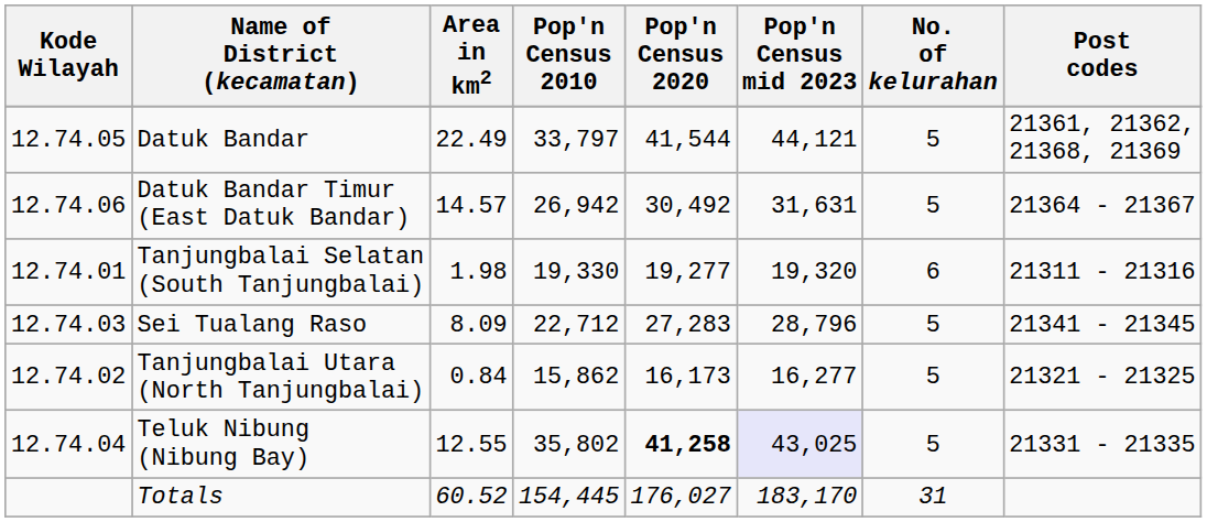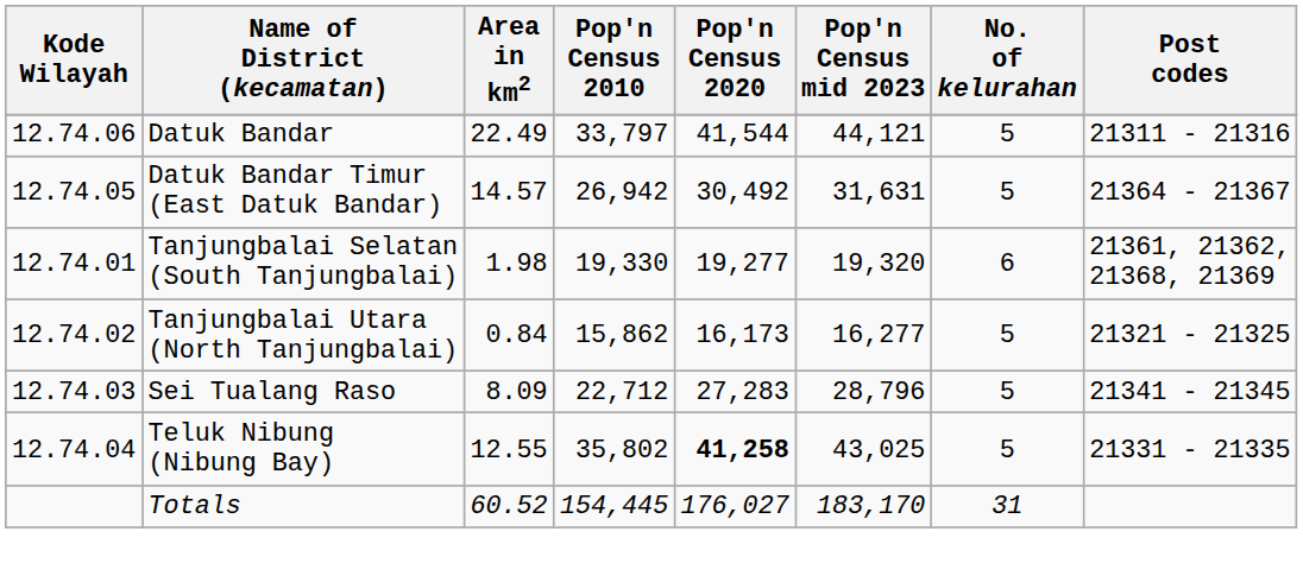 <table class="sortable wikitable">
 <tr>
 <th>Kode <br>Wilayah</th>
 <th>Name of<br>District<br>(<em>kecamatan</em>)</th>
 <th>Area<br>in<br>km<sup>2</sup></th>
 <th>Pop'n<br>Census<br>2010</th>
 <th>Pop'n<br>Census<br>2020</th>
 <th>Pop'n<br>Census<br>mid 2023</th>
 <th>No.<br>of<br><em>kelurahan</em></th>
 <th>Post<br>codes</th>
 </tr>
 <tr Estimate>
 </tr>
 <tr>
-<td>12.74.05</td>
+<td>12.74.06</td>
 <td>Datuk Bandar</td>
 <td align="right">22.49</td>
 <td align="right">33,797</td>
 <td align="right">41,544</td>
 <td align="right">44,121</td>
 <td align="center">5</td>
-<td>21361, 21362,<br>21368, 21369</td>
+<td>21311 - 21316</td>
 </tr>
 <tr>
-<td>12.74.06</td>
+<td>12.74.05</td>
 <td>Datuk Bandar Timur <br>(East Datuk Bandar)</td>
 <td align="right">14.57</td>
 <td align="right">26,942</td>
 <td align="right">30,492</td>
 <td align="right">31,631</td>
 <td align="center">5</td>
 <td>21364 - 21367</td>
 </tr>
 <tr>
 <td>12.74.01</td>
 <td>Tanjungbalai Selatan <br>(South Tanjungbalai)</td>
 <td align="right">1.98</td>
 <td align="right">19,330</td>
 <td align="right">19,277</td>
 <td align="right">19,320</td>
 <td align="center">6</td>
-<td>21311 - 21316</td>
+<td>21361, 21362,<br>21368, 21369</td>
+</tr>
+<tr>
+<td>12.74.02</td>
+<td>Tanjungbalai Utara <br>(North Tanjungbalai)</td>
+<td align="right">0.84</td>
+<td align="right">15,862</td>
+<td align="right">16,173</td>
+<td align="right">16,277</td>
+<td align="center">5</td>
+<td>21321 - 21325</td>
 </tr>
 <tr>
 <td>12.74.03</td>
 <td>Sei Tualang Raso</td>
 <td align="right">8.09</td>
 <td align="right">22,712</td>
 <td align="right">27,283</td>
 <td align="right">28,796</td>
 <td align="center">5</td>
 <td>21341 - 21345</td>
 </tr>
 <tr>
-<td>12.74.02</td>
-<td>Tanjungbalai Utara <br>(North Tanjungbalai)</td>
-<td align="right">0.84</td>
-<td align="right">15,862</td>
-<td align="right">16,173</td>
-<td align="right">16,277</td>
-<td align="center">5</td>
-<td>21321 - 21325</td>
-</tr>
-<tr>
 <td>12.74.04</td>
 <td>Teluk Nibung <br>(Nibung Bay)</td>
 <td align="right">12.55</td>
 <td align="right">35,802</td>
 <td align="right"><strong>41,258</strong></td>
-<td align="right" style="background: lavender;">43,025</td>
+<td align="right">43,025</td>
 <td align="center">5</td>
 <td>21331 - 21335</td>
 </tr>
 <tr>
 <td></td>
 <td><em>Totals</em></td>
 <td align="right"><em>60.52</em></td>
 <td align="right"><em>154,445</em></td>
 <td align="right"><em>176,027</em></td>
 <td align="right"><em>183,170</em></td>
 <td align="center"><em>31</em></td>
 <td></td>
 </tr>
 </table>
